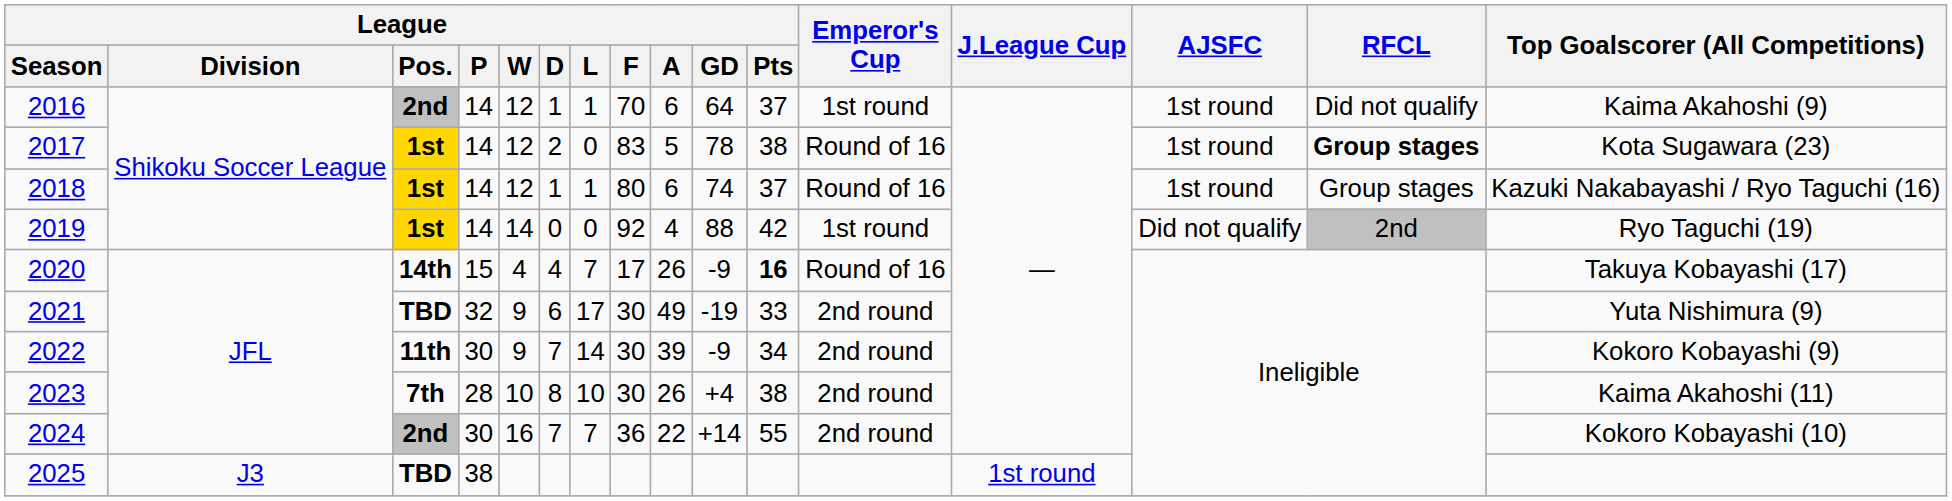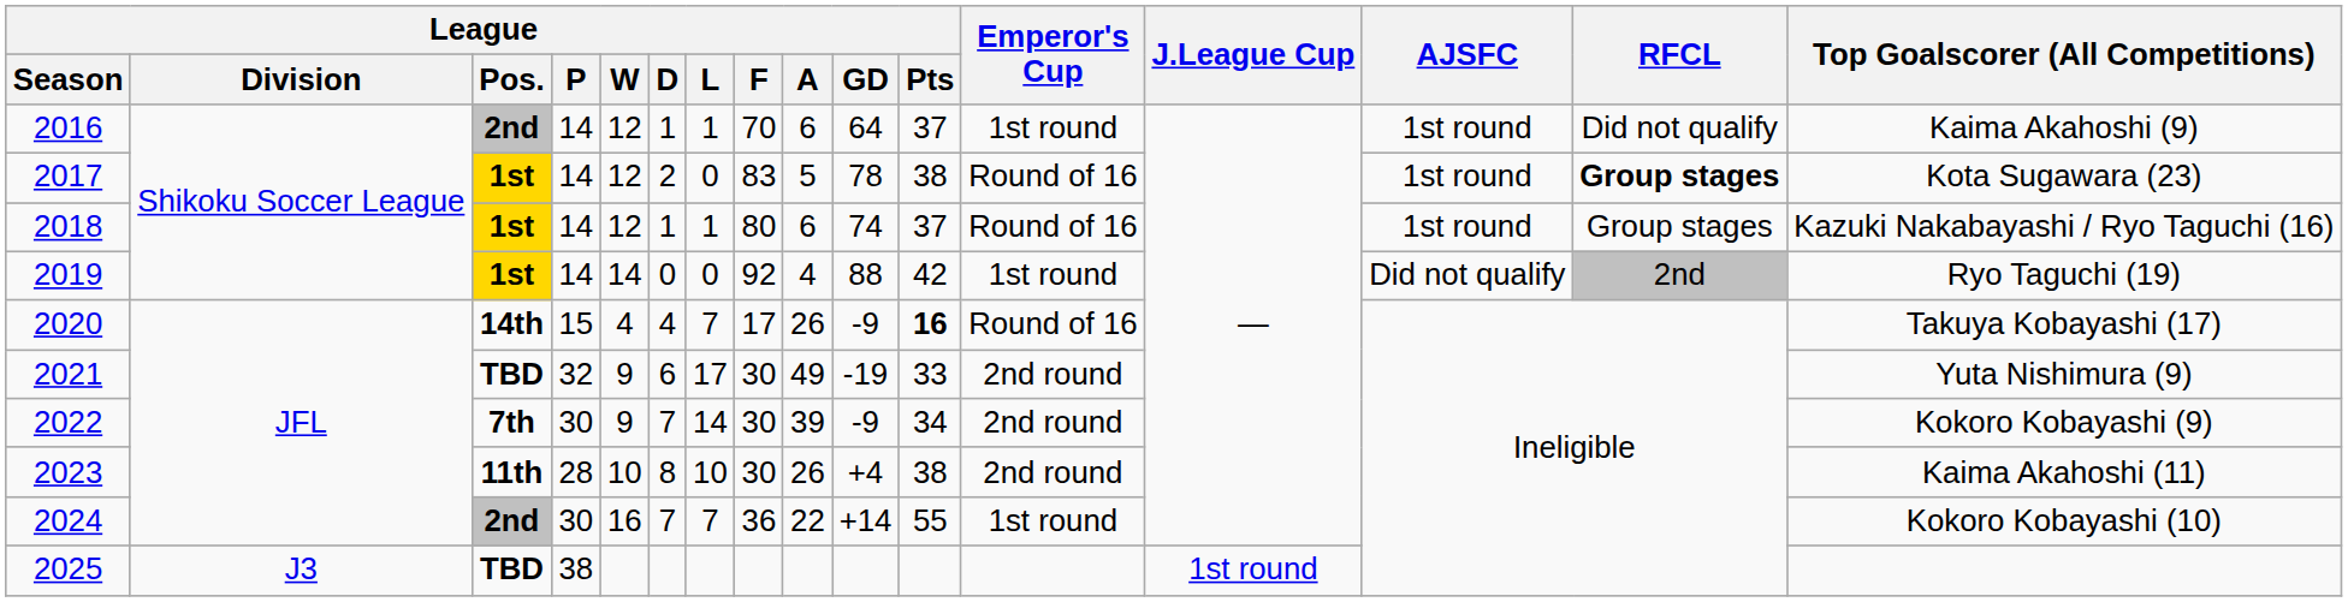 <table class="wikitable" style="text-align:center;">
 <tr>
 <th colspan="11"><strong>League</strong></th>
 <th rowspan="2"><a href='#'>Emperor's<br>Cup</a></th>
 <th ! rowspan="2"><a href='#'>J.League Cup</a></th>
 <th rowspan="2"><a href='#'>AJSFC</a></th>
 <th rowspan="2"><a href='#'>RFCL</a></th>
 <th rowspan="2">Top Goalscorer (All Competitions)</th>
 </tr>
 <tr>
 <th>Season</th>
 <th>Division</th>
 <th>Pos.</th>
 <th>P</th>
 <th>W</th>
 <th>D</th>
 <th>L</th>
 <th>F</th>
 <th>A</th>
 <th>GD</th>
 <th>Pts</th>
 </tr>
 <tr>
 <td><a href='#'>2016</a></td>
 <td rowspan="4"><a href='#'>Shikoku Soccer League</a></td>
 <td bgcolor=silver><strong>2nd</strong></td>
 <td>14</td>
 <td>12</td>
 <td>1</td>
 <td>1</td>
 <td>70</td>
 <td>6</td>
 <td>64</td>
 <td>37</td>
 <td>1st round</td>
 <td rowspan="9">—</td>
 <td>1st round</td>
 <td>Did not qualify</td>
 <td>Kaima Akahoshi (9)</td>
 </tr>
 <tr>
 <td><a href='#'>2017</a></td>
 <td bgcolor=gold><strong>1st</strong></td>
 <td>14</td>
 <td>12</td>
 <td>2</td>
 <td>0</td>
 <td>83</td>
 <td>5</td>
 <td>78</td>
 <td>38</td>
 <td>Round of 16</td>
 <td>1st round</td>
 <td><strong>Group stages</strong></td>
 <td>Kota Sugawara (23)</td>
 </tr>
 <tr>
 <td><a href='#'>2018</a></td>
 <td bgcolor=gold><strong>1st</strong></td>
 <td>14</td>
 <td>12</td>
 <td>1</td>
 <td>1</td>
 <td>80</td>
 <td>6</td>
 <td>74</td>
 <td>37</td>
 <td>Round of 16</td>
 <td>1st round</td>
 <td>Group stages</td>
 <td>Kazuki Nakabayashi / Ryo Taguchi (16)</td>
 </tr>
 <tr>
 <td><a href='#'>2019</a></td>
 <td bgcolor=gold><strong>1st</strong></td>
 <td>14</td>
 <td>14</td>
 <td>0</td>
 <td>0</td>
 <td>92</td>
 <td>4</td>
 <td>88</td>
 <td>42</td>
 <td>1st round</td>
 <td>Did not qualify</td>
 <td bgcolor=silver>2nd</td>
 <td>Ryo Taguchi (19)</td>
 </tr>
 <tr>
 <td><a href='#'>2020</a></td>
 <td rowspan="5"><a href='#'>JFL</a></td>
 <td><strong>14th</strong></td>
 <td>15</td>
 <td>4</td>
 <td>4</td>
 <td>7</td>
 <td>17</td>
 <td>26</td>
 <td>-9</td>
 <td><strong>16</strong></td>
 <td>Round of 16</td>
 <td colspan=2 rowspan=6>Ineligible</td>
 <td>Takuya Kobayashi (17)</td>
 </tr>
 <tr>
 <td><a href='#'>2021</a></td>
 <td><strong>TBD</strong></td>
 <td>32</td>
 <td>9</td>
 <td>6</td>
 <td>17</td>
 <td>30</td>
 <td>49</td>
 <td>-19</td>
 <td>33</td>
 <td>2nd round</td>
 <td>Yuta Nishimura (9)</td>
 </tr>
 <tr>
 <td><a href='#'>2022</a></td>
-<td><strong>11th</strong></td>
+<td><strong>7th</strong></td>
 <td>30</td>
 <td>9</td>
 <td>7</td>
 <td>14</td>
 <td>30</td>
 <td>39</td>
 <td>-9</td>
 <td>34</td>
 <td>2nd round</td>
 <td>Kokoro Kobayashi (9)</td>
 </tr>
 <tr>
 <td><a href='#'>2023</a></td>
-<td><strong>7th</strong></td>
+<td><strong>11th</strong></td>
 <td>28</td>
 <td>10</td>
 <td>8</td>
 <td>10</td>
 <td>30</td>
 <td>26</td>
 <td>+4</td>
 <td>38</td>
 <td>2nd round</td>
 <td>Kaima Akahoshi (11)</td>
 </tr>
 <tr>
 <td><a href='#'>2024</a></td>
 <td bgcolor=silver><strong>2nd</strong></td>
 <td>30</td>
 <td>16</td>
 <td>7</td>
 <td>7</td>
 <td>36</td>
 <td>22</td>
 <td>+14</td>
 <td>55</td>
-<td>2nd round</td>
+<td>1st round</td>
 <td>Kokoro Kobayashi (10)</td>
 </tr>
 <tr>
 <td><a href='#'>2025</a></td>
 <td><a href='#'>J3</a></td>
 <td><strong>TBD</strong></td>
 <td>38</td>
 <td></td>
 <td></td>
 <td></td>
 <td></td>
 <td></td>
 <td></td>
 <td></td>
 <td></td>
 <td><a href='#'>1st round</a></td>
 <td></td>
 </tr>
 </table>
